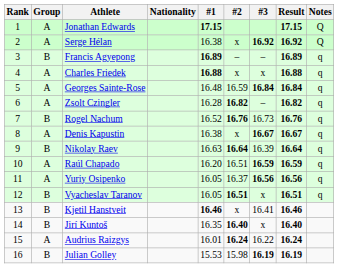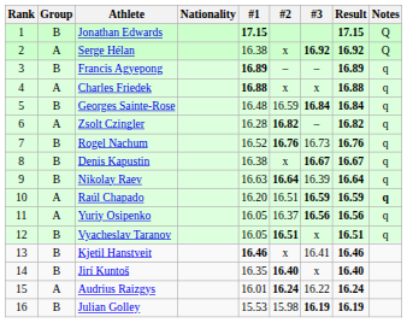 <table class="wikitable sortable" style="text-align:center">
 <tr>
 <th>Rank</th>
 <th>Group</th>
 <th>Athlete</th>
 <th>Nationality</th>
 <th>#1</th>
 <th>#2</th>
 <th>#3</th>
 <th>Result</th>
 <th>Notes</th>
 </tr>
 <tr bgcolor=ccffcc>
 <td>1</td>
-<td>A</td>
+<td>B</td>
 <td align="left"><a href='#'>Jonathan Edwards</a></td>
 <td align=left></td>
 <td><strong>17.15</strong></td>
 <td></td>
 <td></td>
 <td><strong>17.15</strong></td>
 <td>Q</td>
 </tr>
 <tr bgcolor=ccffcc>
 <td>2</td>
 <td>A</td>
 <td align="left"><a href='#'>Serge Hélan</a></td>
 <td align=left></td>
 <td>16.38</td>
 <td>x</td>
 <td><strong>16.92</strong></td>
 <td><strong>16.92</strong></td>
 <td>Q</td>
 </tr>
 <tr bgcolor=ddffdd>
 <td>3</td>
 <td>B</td>
 <td align="left"><a href='#'>Francis Agyepong</a></td>
 <td align=left></td>
 <td><strong>16.89</strong></td>
 <td>–</td>
 <td>–</td>
 <td><strong>16.89</strong></td>
 <td>q</td>
 </tr>
 <tr bgcolor=ddffdd>
 <td>4</td>
 <td>A</td>
 <td align="left"><a href='#'>Charles Friedek</a></td>
 <td align=left></td>
 <td><strong>16.88</strong></td>
 <td>x</td>
 <td>x</td>
 <td><strong>16.88</strong></td>
 <td>q</td>
 </tr>
 <tr bgcolor=ddffdd>
 <td>5</td>
-<td>A</td>
+<td>B</td>
 <td align="left"><a href='#'>Georges Sainte-Rose</a></td>
 <td align=left></td>
 <td>16.48</td>
 <td>16.59</td>
 <td><strong>16.84</strong></td>
 <td><strong>16.84</strong></td>
 <td>q</td>
 </tr>
 <tr bgcolor=ddffdd>
 <td>6</td>
 <td>A</td>
 <td align="left"><a href='#'>Zsolt Czingler</a></td>
 <td align=left></td>
 <td>16.28</td>
 <td><strong>16.82</strong></td>
 <td>–</td>
 <td><strong>16.82</strong></td>
 <td>q</td>
 </tr>
 <tr bgcolor=ddffdd>
 <td>7</td>
 <td>B</td>
 <td align="left"><a href='#'>Rogel Nachum</a></td>
 <td align=left></td>
 <td>16.52</td>
 <td><strong>16.76</strong></td>
 <td>16.73</td>
 <td><strong>16.76</strong></td>
 <td>q</td>
 </tr>
 <tr bgcolor=ddffdd>
 <td>8</td>
-<td>A</td>
+<td>B</td>
 <td align="left"><a href='#'>Denis Kapustin</a></td>
 <td align=left></td>
 <td>16.38</td>
 <td>x</td>
 <td><strong>16.67</strong></td>
 <td><strong>16.67</strong></td>
 <td>q</td>
 </tr>
 <tr bgcolor=ddffdd>
 <td>9</td>
 <td>B</td>
 <td align="left"><a href='#'>Nikolay Raev</a></td>
 <td align=left></td>
 <td>16.63</td>
 <td><strong>16.64</strong></td>
 <td>16.39</td>
 <td><strong>16.64</strong></td>
 <td>q</td>
 </tr>
 <tr bgcolor=ddffdd>
 <td>10</td>
 <td>A</td>
 <td align="left"><a href='#'>Raúl Chapado</a></td>
 <td align=left></td>
 <td>16.20</td>
 <td>16.51</td>
 <td><strong>16.59</strong></td>
 <td><strong>16.59</strong></td>
-<td>q</td>
+<td><strong>q</strong></td>
 </tr>
 <tr bgcolor=ddffdd>
 <td>11</td>
 <td>A</td>
 <td align="left"><a href='#'>Yuriy Osipenko</a></td>
 <td align=left></td>
 <td>16.05</td>
 <td>16.37</td>
 <td><strong>16.56</strong></td>
 <td><strong>16.56</strong></td>
 <td>q</td>
 </tr>
 <tr bgcolor=ddffdd>
 <td>12</td>
 <td>B</td>
 <td align="left"><a href='#'>Vyacheslav Taranov</a></td>
 <td align=left></td>
 <td>16.05</td>
 <td><strong>16.51</strong></td>
 <td>x</td>
 <td><strong>16.51</strong></td>
 <td>q</td>
 </tr>
 <tr>
 <td>13</td>
 <td>B</td>
 <td align="left"><a href='#'>Kjetil Hanstveit</a></td>
 <td align=left></td>
 <td><strong>16.46</strong></td>
 <td>x</td>
 <td>16.41</td>
 <td><strong>16.46</strong></td>
 <td></td>
 </tr>
 <tr>
 <td>14</td>
 <td>B</td>
 <td align="left"><a href='#'>Jirí Kuntoš</a></td>
 <td align=left></td>
 <td>16.35</td>
 <td><strong>16.40</strong></td>
 <td>x</td>
 <td><strong>16.40</strong></td>
 <td></td>
 </tr>
 <tr>
 <td>15</td>
 <td>A</td>
 <td align="left"><a href='#'>Audrius Raizgys</a></td>
 <td align=left></td>
 <td>16.01</td>
 <td><strong>16.24</strong></td>
 <td>16.22</td>
 <td><strong>16.24</strong></td>
 <td></td>
 </tr>
 <tr>
 <td>16</td>
 <td>B</td>
 <td align="left"><a href='#'>Julian Golley</a></td>
 <td align=left></td>
 <td>15.53</td>
 <td>15.98</td>
 <td><strong>16.19</strong></td>
 <td><strong>16.19</strong></td>
 <td></td>
 </tr>
 </table>
